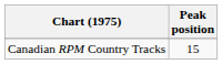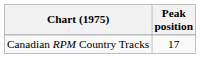 <table class="wikitable sortable">
 <tr>
 <th align="left">Chart (1975)</th>
 <th align="center">Peak<br>position</th>
 </tr>
 <tr>
 </tr>
 <tr>
 <td align="left">Canadian <em>RPM</em> Country Tracks</td>
-<td align="center">15</td>
+<td align="center">17</td>
 </tr>
 </table>
